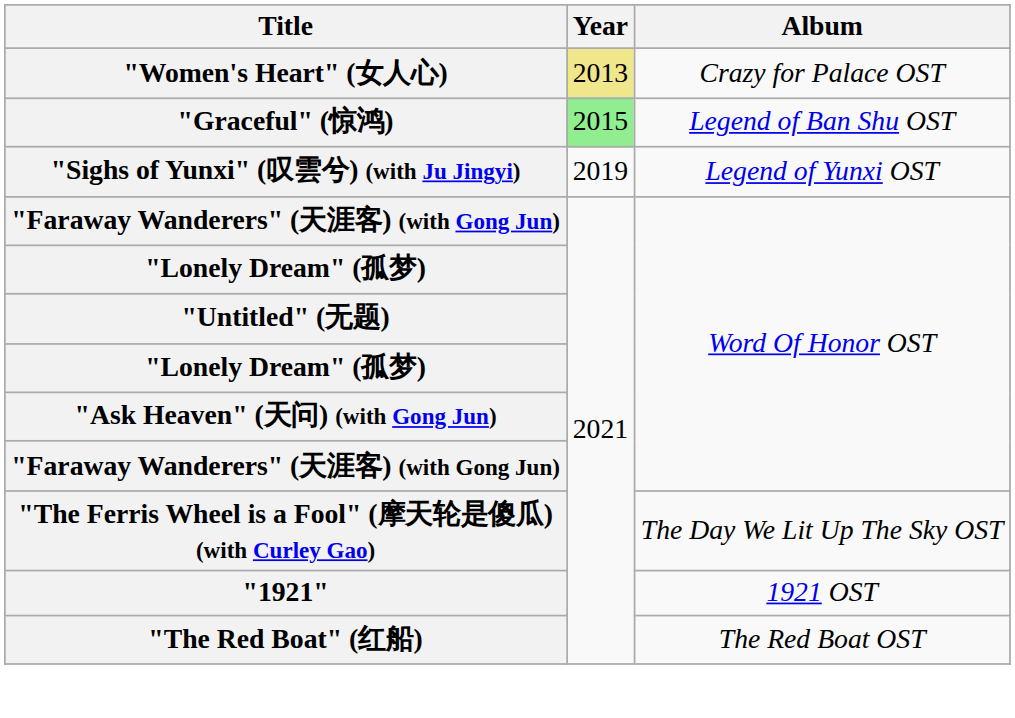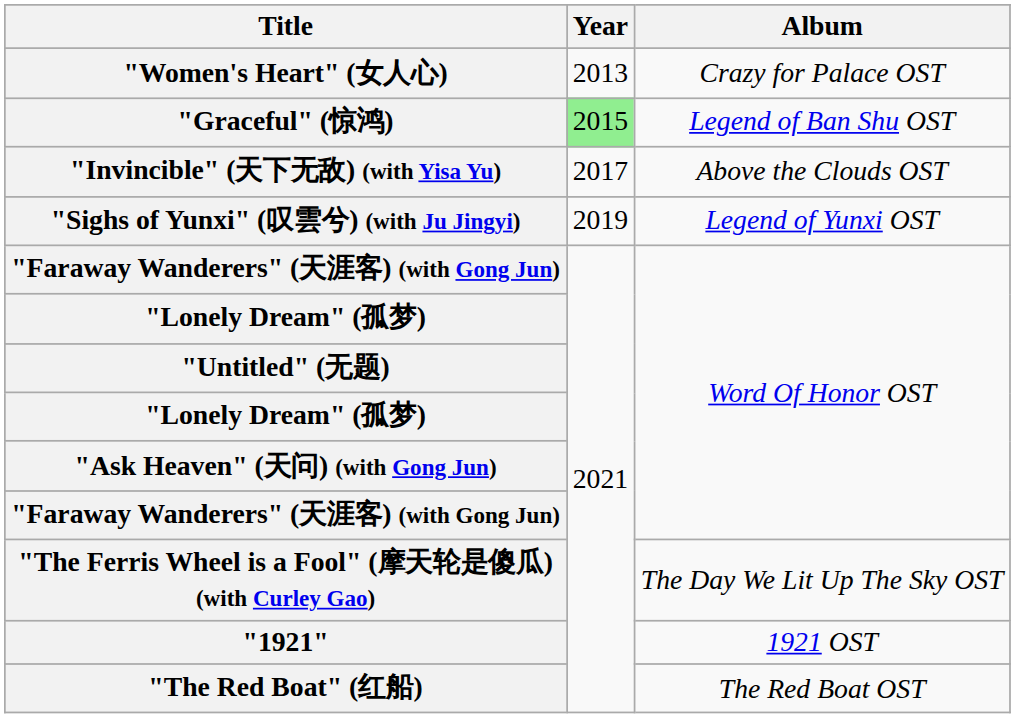 <table class="wikitable plainrowheaders" style="text-align:center;">
 <tr>
 <th scope="col">Title</th>
 <th scope="col">Year</th>
 <th scope="col">Album</th>
 </tr>
 <tr>
 <th scope="row">"Women's Heart" (女人心)</th>
-<td style="background: khaki;">2013</td>
+<td>2013</td>
 <td><em>Crazy for Palace OST</em></td>
 </tr>
 <tr>
 <th scope="row">"Graceful" (惊鸿)</th>
 <td style="background: lightgreen;">2015</td>
 <td><em><a href='#'>Legend of Ban Shu</a> OST</em></td>
+</tr>
+<tr>
+<th scope="row">"Invincible" (天下无敌) <small>(with <a href='#'>Yisa Yu</a>)</small></th>
+<td>2017</td>
+<td><em>Above the Clouds OST</em></td>
 </tr>
 <tr>
 <th scope="row">"Sighs of Yunxi" (叹雲兮) <small>(with <a href='#'>Ju Jingyi</a>)</small></th>
 <td>2019</td>
 <td><em><a href='#'>Legend of Yunxi</a> OST</em></td>
 </tr>
 <tr>
 <th scope="row">"Faraway Wanderers" (天涯客) <small>(with <a href='#'>Gong Jun</a>)</small></th>
 <td rowspan="9">2021</td>
 <td rowspan="6"><em><a href='#'>Word Of Honor</a> OST</em></td>
 </tr>
 <tr>
 <th scope="row">"Lonely Dream" (孤梦)</th>
 </tr>
 <tr>
 <th scope="row">"Untitled" (无题)</th>
 </tr>
 <tr>
 <th scope="row">"Lonely Dream" (孤梦)</th>
 </tr>
 <tr>
 <th scope="row">"Ask Heaven" (天问) <small>(with <a href='#'>Gong Jun</a>)</small></th>
 </tr>
 <tr>
 <th scope="row">"Faraway Wanderers" (天涯客) <small>(with Gong Jun)</small></th>
 </tr>
 <tr>
 <th scope="row">"The Ferris Wheel is a Fool" (摩天轮是傻瓜)<br><small>(with <a href='#'>Curley Gao</a>)</small></th>
 <td><em>The Day We Lit Up The Sky OST</em></td>
 </tr>
 <tr>
 <th scope="row">"1921"</th>
 <td><a href='#'><em>1921</em></a> <em>OST</em></td>
 </tr>
 <tr>
 <th scope="row">"The Red Boat" (红船)</th>
 <td><em>The Red Boat OST</em></td>
 </tr>
 </table>
